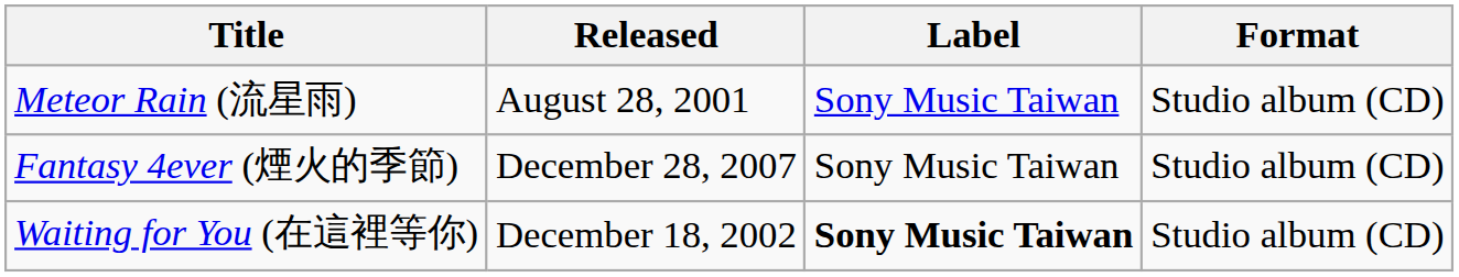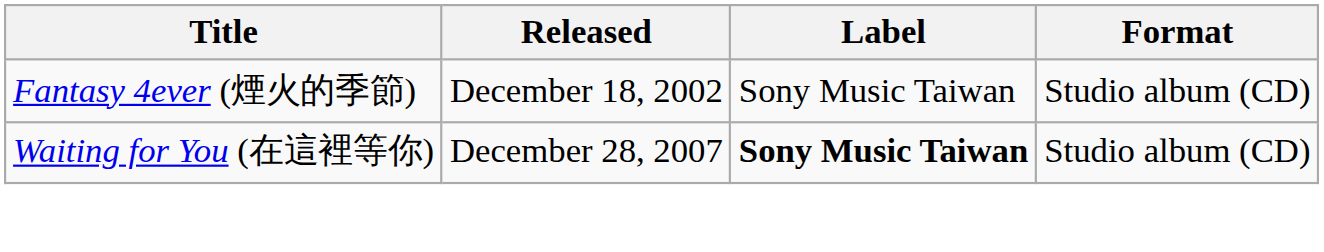 <table class="wikitable">
 <tr>
 <th>Title</th>
 <th>Released</th>
 <th>Label</th>
 <th>Format</th>
 </tr>
 <tr>
-<td><em><a href='#'>Meteor Rain</a></em> (流星雨)</td>
-<td>August 28, 2001</td>
-<td><a href='#'>Sony Music Taiwan</a></td>
-<td>Studio album (CD)</td>
-</tr>
-<tr>
 <td><em><a href='#'>Fantasy 4ever</a></em> (煙火的季節)</td>
-<td>December 28, 2007</td>
+<td>December 18, 2002</td>
 <td>Sony Music Taiwan</td>
 <td>Studio album (CD)</td>
 </tr>
 <tr>
 <td><em><a href='#'>Waiting for You</a></em> (在這裡等你)</td>
-<td>December 18, 2002</td>
+<td>December 28, 2007</td>
 <td><strong>Sony Music Taiwan</strong></td>
 <td>Studio album (CD)</td>
 </tr>
 </table>
